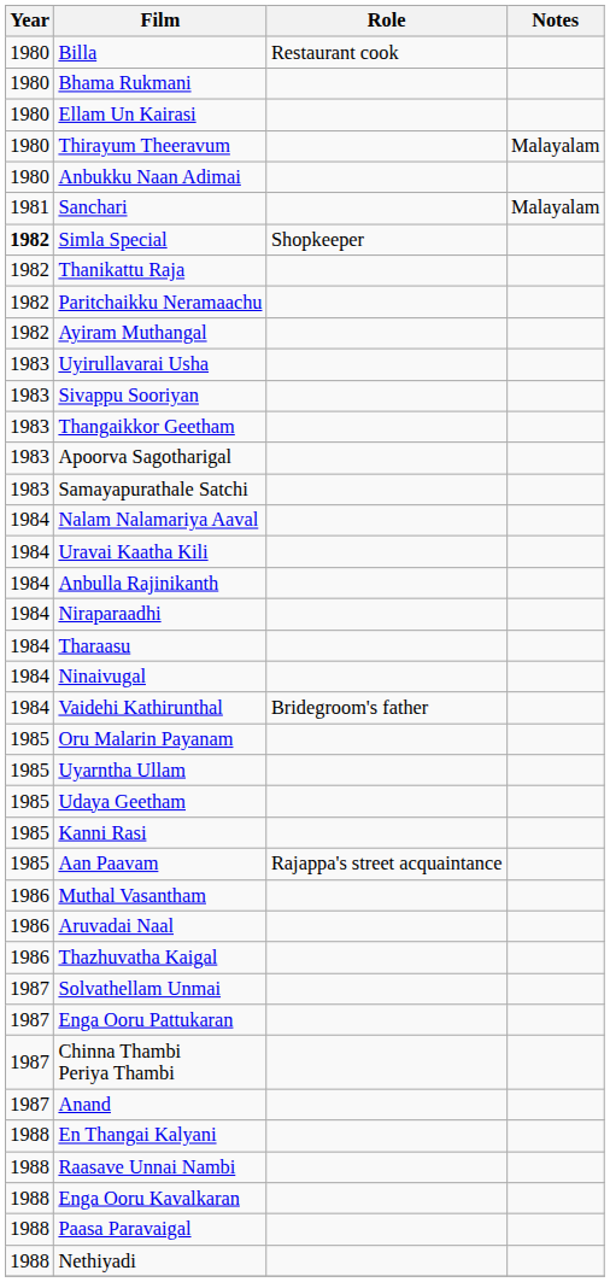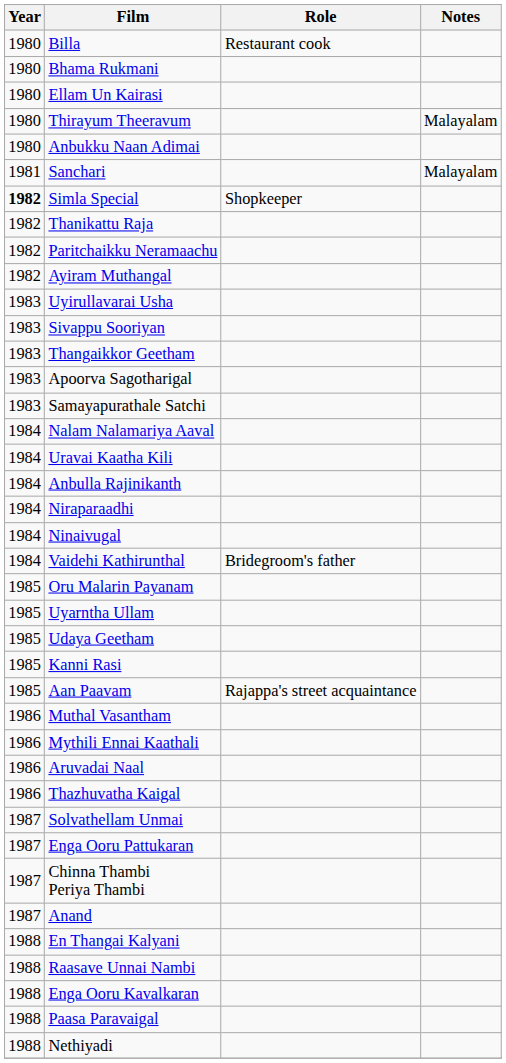 <table class="wikitable sortable">
 <tr>
 <th>Year</th>
 <th>Film</th>
 <th>Role</th>
 <th>Notes</th>
 </tr>
 <tr>
 <td>1980</td>
 <td><a href='#'>Billa</a></td>
 <td>Restaurant cook</td>
 <td></td>
 </tr>
 <tr>
 <td>1980</td>
 <td><a href='#'>Bhama Rukmani</a></td>
 <td></td>
 <td></td>
 </tr>
 <tr>
 <td>1980</td>
 <td><a href='#'>Ellam Un Kairasi</a></td>
 <td></td>
 <td></td>
 </tr>
 <tr>
 <td>1980</td>
 <td><a href='#'>Thirayum Theeravum</a></td>
 <td></td>
 <td>Malayalam</td>
 </tr>
 <tr>
 <td>1980</td>
 <td><a href='#'>Anbukku Naan Adimai</a></td>
 <td></td>
 <td></td>
 </tr>
 <tr>
 <td>1981</td>
 <td><a href='#'>Sanchari</a></td>
 <td></td>
 <td>Malayalam</td>
 </tr>
 <tr>
 <td><strong>1982</strong></td>
 <td><a href='#'>Simla Special</a></td>
 <td>Shopkeeper</td>
 <td></td>
 </tr>
 <tr>
 <td>1982</td>
 <td><a href='#'>Thanikattu Raja</a></td>
 <td></td>
 <td></td>
 </tr>
 <tr>
 <td>1982</td>
 <td><a href='#'>Paritchaikku Neramaachu</a></td>
 <td></td>
 <td></td>
 </tr>
 <tr>
 <td>1982</td>
 <td><a href='#'>Ayiram Muthangal</a></td>
 <td></td>
 <td></td>
 </tr>
 <tr>
 <td>1983</td>
 <td><a href='#'>Uyirullavarai Usha</a></td>
 <td></td>
 <td></td>
 </tr>
 <tr>
 <td>1983</td>
 <td><a href='#'>Sivappu Sooriyan</a></td>
 <td></td>
 <td></td>
 </tr>
 <tr>
 <td>1983</td>
 <td><a href='#'>Thangaikkor Geetham</a></td>
 <td></td>
 <td></td>
 </tr>
 <tr>
 <td>1983</td>
 <td>Apoorva Sagotharigal</td>
 <td></td>
 <td></td>
 </tr>
 <tr>
 <td>1983</td>
 <td>Samayapurathale Satchi</td>
 <td></td>
 <td></td>
 </tr>
 <tr>
 <td>1984</td>
 <td><a href='#'>Nalam Nalamariya Aaval</a></td>
 <td></td>
 <td></td>
 </tr>
 <tr>
 <td>1984</td>
 <td><a href='#'>Uravai Kaatha Kili</a></td>
 <td></td>
 <td></td>
 </tr>
 <tr>
 <td>1984</td>
 <td><a href='#'>Anbulla Rajinikanth</a></td>
 <td></td>
 <td></td>
 </tr>
 <tr>
 <td>1984</td>
 <td><a href='#'>Niraparaadhi</a></td>
 <td></td>
 <td></td>
 </tr>
 <tr>
 <td>1984</td>
-<td><a href='#'>Tharaasu</a></td>
-<td></td>
-<td></td>
-</tr>
-<tr>
-<td>1984</td>
 <td><a href='#'>Ninaivugal</a></td>
 <td></td>
 <td></td>
 </tr>
 <tr>
 <td>1984</td>
 <td><a href='#'>Vaidehi Kathirunthal</a></td>
 <td>Bridegroom's father</td>
 <td></td>
 </tr>
 <tr>
 <td>1985</td>
 <td><a href='#'>Oru Malarin Payanam</a></td>
 <td></td>
 <td></td>
 </tr>
 <tr>
 <td>1985</td>
 <td><a href='#'>Uyarntha Ullam</a></td>
 <td></td>
 <td></td>
 </tr>
 <tr>
 <td>1985</td>
 <td><a href='#'>Udaya Geetham</a></td>
 <td></td>
 <td></td>
 </tr>
 <tr>
 <td>1985</td>
 <td><a href='#'>Kanni Rasi</a></td>
 <td></td>
 <td></td>
 </tr>
 <tr>
 <td>1985</td>
 <td><a href='#'>Aan Paavam</a></td>
 <td>Rajappa's street acquaintance</td>
 <td></td>
 </tr>
 <tr>
 <td>1986</td>
 <td><a href='#'>Muthal Vasantham</a></td>
+<td></td>
+<td></td>
+</tr>
+<tr>
+<td>1986</td>
+<td><a href='#'>Mythili Ennai Kaathali</a></td>
 <td></td>
 <td></td>
 </tr>
 <tr>
 <td>1986</td>
 <td><a href='#'>Aruvadai Naal</a></td>
 <td></td>
 <td></td>
 </tr>
 <tr>
 <td>1986</td>
 <td><a href='#'>Thazhuvatha Kaigal</a></td>
 <td></td>
 <td></td>
 </tr>
 <tr>
 <td>1987</td>
 <td><a href='#'>Solvathellam Unmai</a></td>
 <td></td>
 <td></td>
 </tr>
 <tr>
 <td>1987</td>
 <td><a href='#'>Enga Ooru Pattukaran</a></td>
 <td></td>
 <td></td>
 </tr>
 <tr>
 <td>1987</td>
 <td>Chinna Thambi<br>Periya Thambi</td>
 <td></td>
 <td></td>
 </tr>
 <tr>
 <td>1987</td>
 <td><a href='#'>Anand</a></td>
 <td></td>
 <td></td>
 </tr>
 <tr>
 <td>1988</td>
 <td><a href='#'>En Thangai Kalyani</a></td>
 <td></td>
 <td></td>
 </tr>
 <tr>
 <td>1988</td>
 <td><a href='#'>Raasave Unnai Nambi</a></td>
 <td></td>
 <td></td>
 </tr>
 <tr>
 <td>1988</td>
 <td><a href='#'>Enga Ooru Kavalkaran</a></td>
 <td></td>
 <td></td>
 </tr>
 <tr>
 <td>1988</td>
 <td><a href='#'>Paasa Paravaigal</a></td>
 <td></td>
 <td></td>
 </tr>
 <tr>
 <td>1988</td>
 <td>Nethiyadi</td>
 <td></td>
 <td></td>
 </tr>
 <tr>
 </tr>
 </table>
